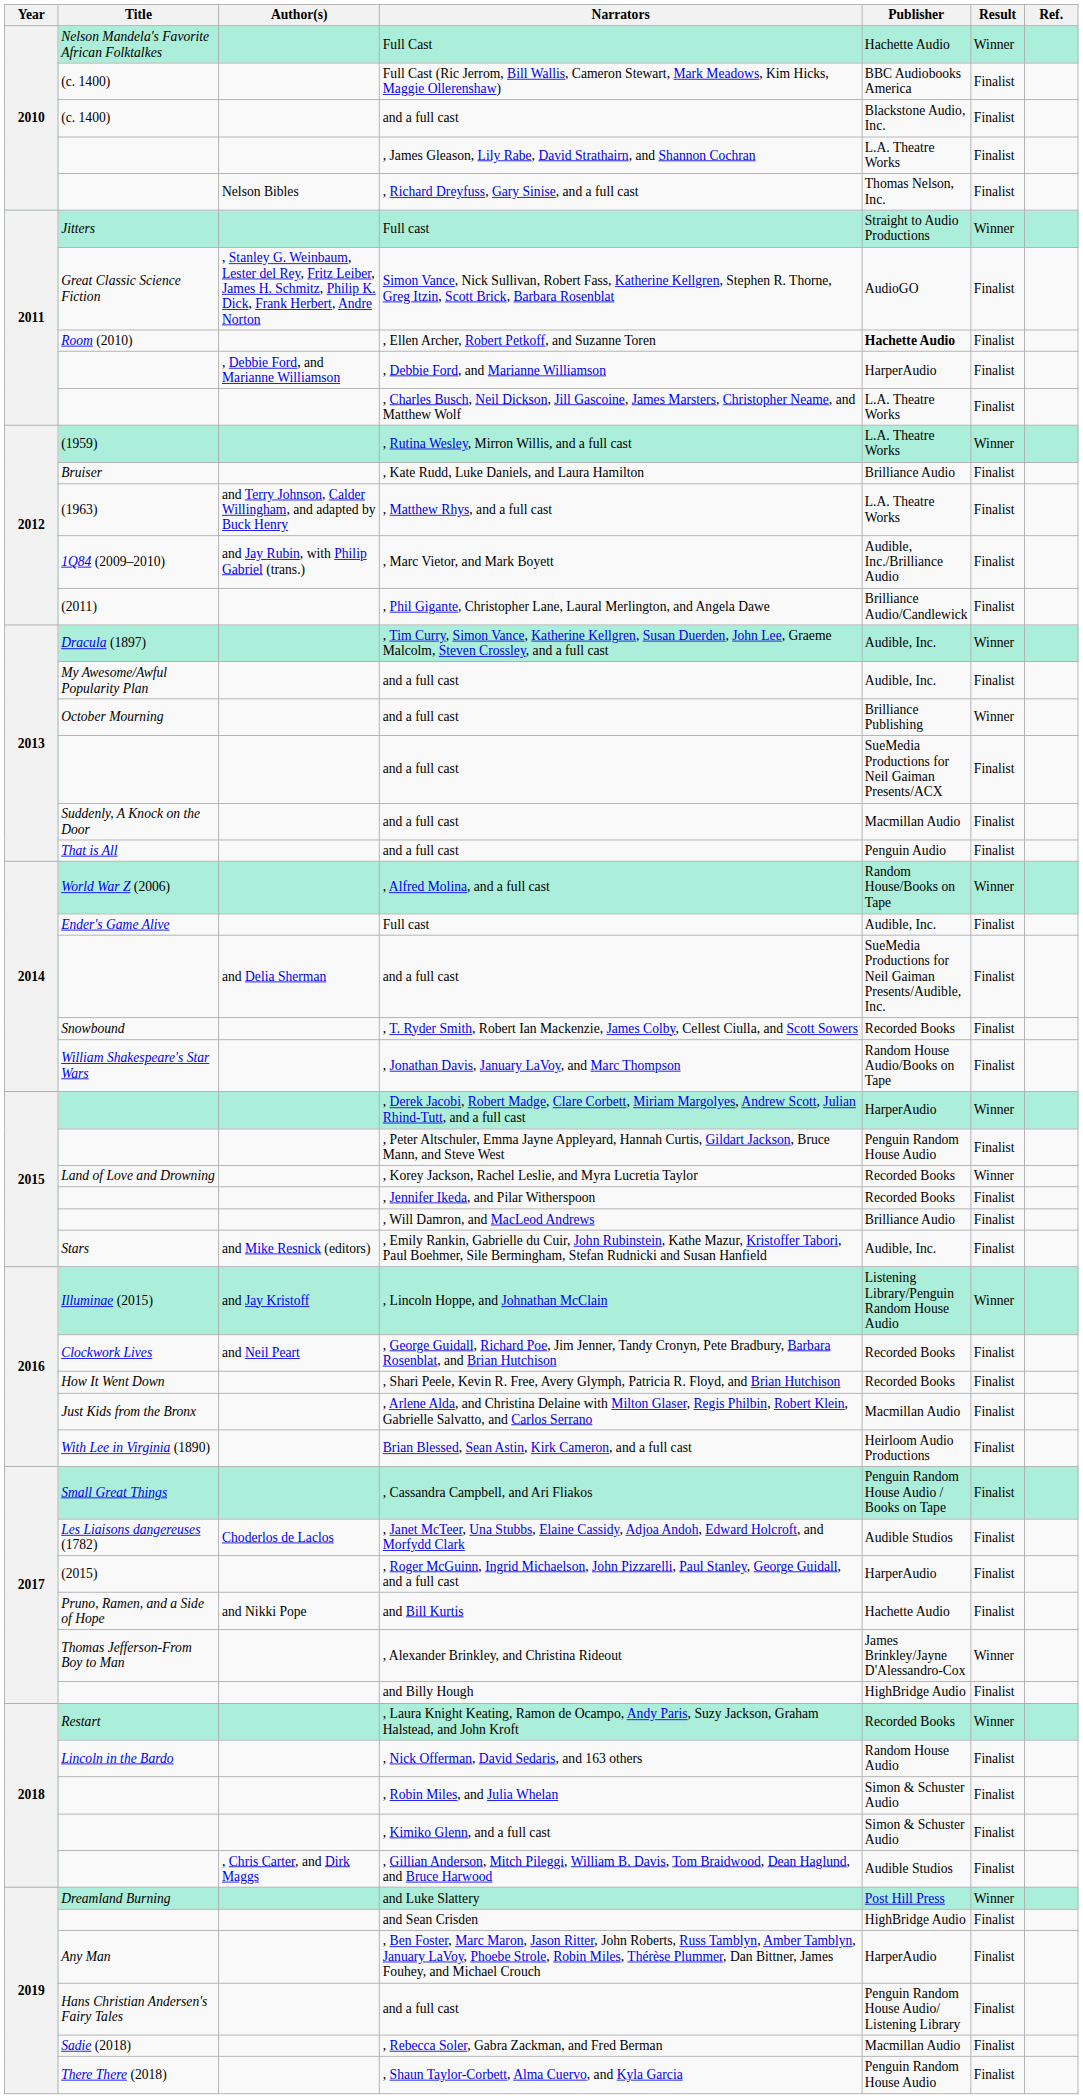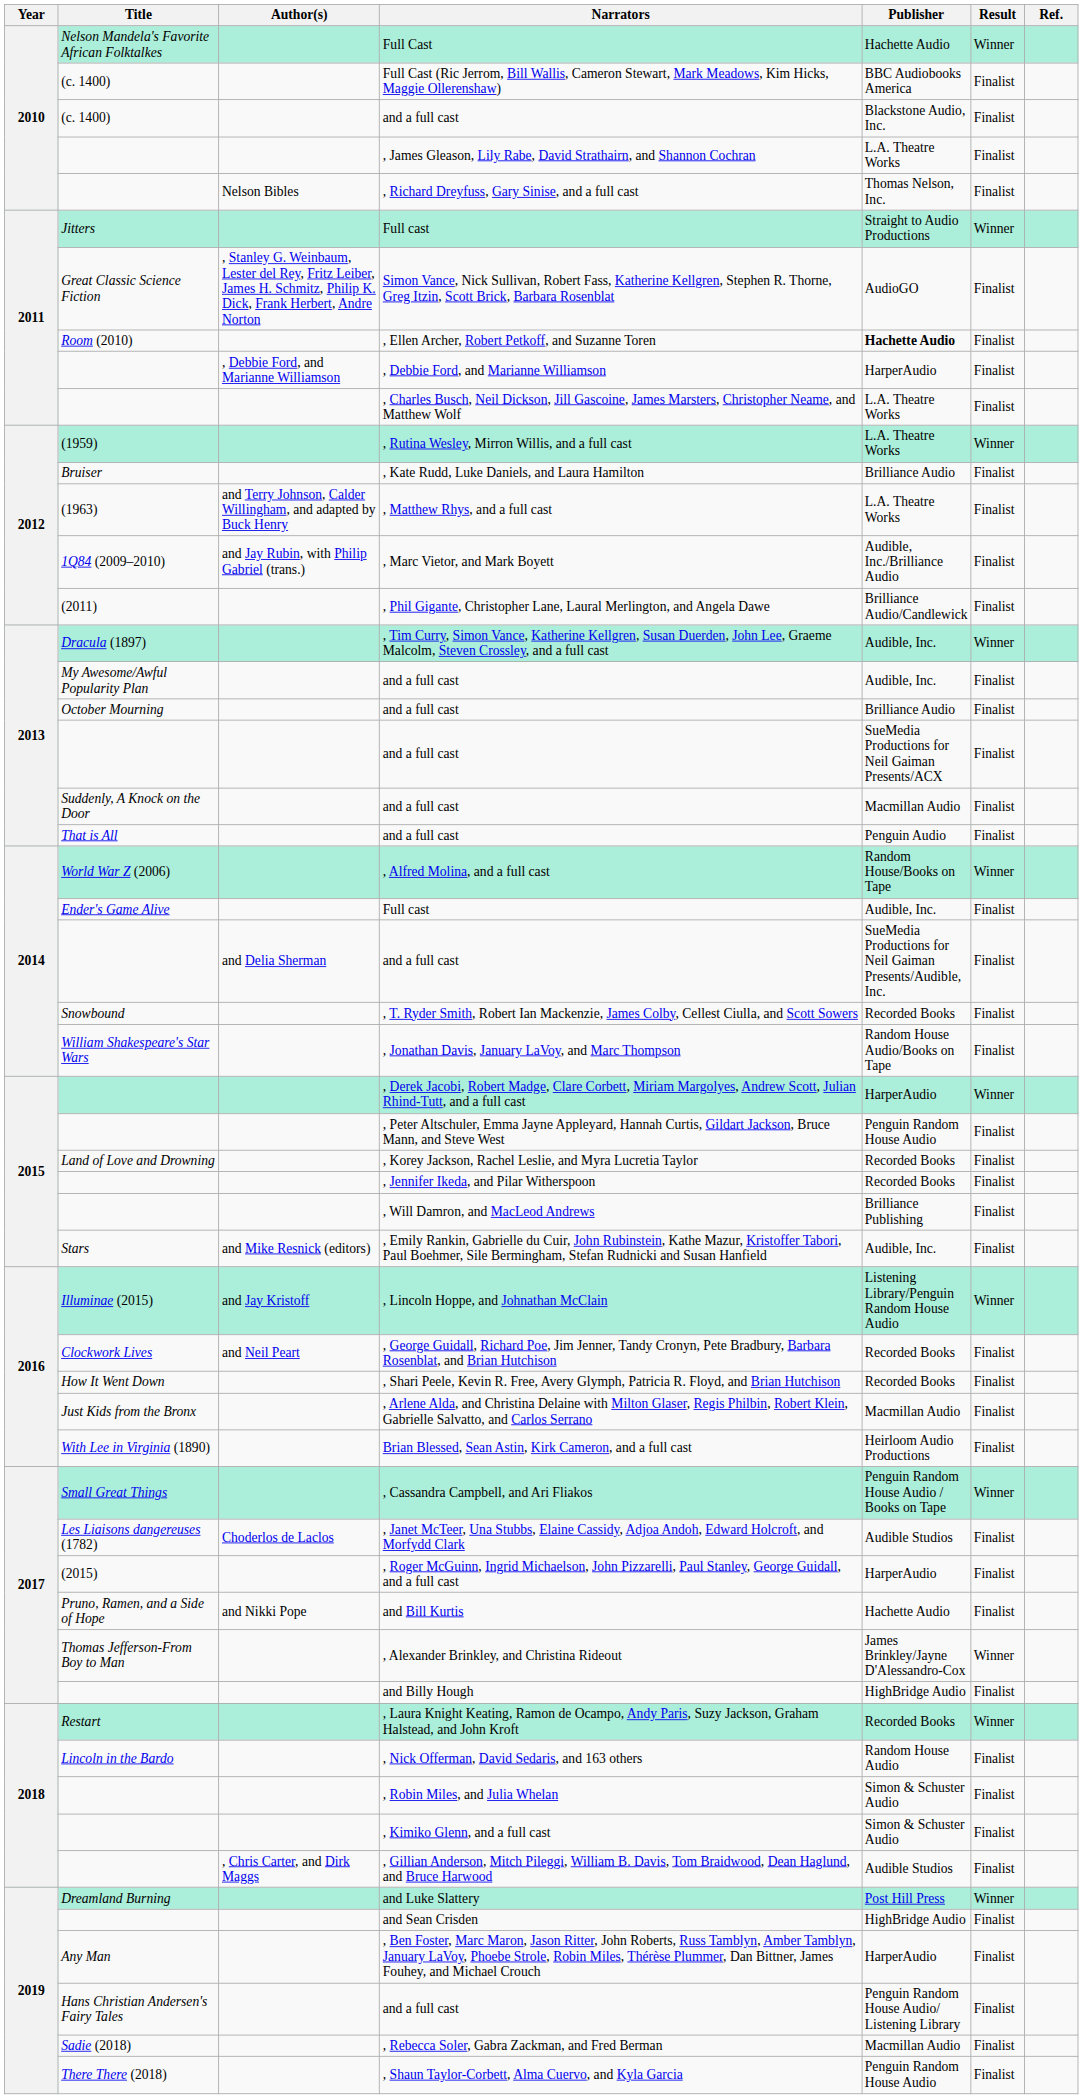 <table class="wikitable sortable mw-collapsible" style="width:100%">
 <tr>
 <th scope="col" width="5%">Year</th>
 <th scope="col" width="15%">Title</th>
 <th scope="col" width="15%">Author(s)</th>
 <th scope="col" width="45%">Narrators</th>
 <th scope="col" width="10%">Publisher</th>
 <th scope="col" width="5%">Result</th>
 <th scope="col" width="5%">Ref.</th>
 </tr>
 <tr style="background:#ABEED9">
 <th rowspan="5">2010</th>
 <td><em>Nelson Mandela's Favorite African Folktalkes</em></td>
 <td></td>
 <td>Full Cast</td>
 <td>Hachette Audio</td>
 <td>Winner</td>
 <td></td>
 </tr>
 <tr>
 <td><em></em> (c. 1400)</td>
 <td></td>
 <td>Full Cast (Ric Jerrom, <a href='#'>Bill Wallis</a>, Cameron Stewart, <a href='#'>Mark Meadows</a>, Kim Hicks, <a href='#'>Maggie Ollerenshaw</a>)</td>
 <td>BBC Audiobooks America</td>
 <td>Finalist</td>
 <td></td>
 </tr>
 <tr>
 <td><em></em> (c. 1400)</td>
 <td></td>
 <td> and a full cast</td>
 <td>Blackstone Audio, Inc.</td>
 <td>Finalist</td>
 <td></td>
 </tr>
 <tr>
 <td><em></em></td>
 <td></td>
 <td>, James Gleason, <a href='#'>Lily Rabe</a>, <a href='#'>David Strathairn</a>, and <a href='#'>Shannon Cochran</a></td>
 <td>L.A. Theatre Works</td>
 <td>Finalist</td>
 <td></td>
 </tr>
 <tr>
 <td><em></em></td>
 <td>Nelson Bibles</td>
 <td>, <a href='#'>Richard Dreyfuss</a>, <a href='#'>Gary Sinise</a>, and a full cast</td>
 <td>Thomas Nelson, Inc.</td>
 <td>Finalist</td>
 <td></td>
 </tr>
 <tr style="background:#ABEED9">
 <th rowspan="5">2011</th>
 <td><em>Jitters</em></td>
 <td></td>
 <td>Full cast</td>
 <td>Straight to Audio Productions</td>
 <td>Winner</td>
 <td></td>
 </tr>
 <tr>
 <td><em>Great Classic Science Fiction</em></td>
 <td>, <a href='#'>Stanley G. Weinbaum</a>, <a href='#'>Lester del Rey</a>, <a href='#'>Fritz Leiber</a>, <a href='#'>James H. Schmitz</a>, <a href='#'>Philip K. Dick</a>, <a href='#'>Frank Herbert</a>, <a href='#'>Andre Norton</a></td>
 <td><a href='#'>Simon Vance</a>, Nick Sullivan, Robert Fass, <a href='#'>Katherine Kellgren</a>, Stephen R. Thorne, <a href='#'>Greg Itzin</a>, <a href='#'>Scott Brick</a>, <a href='#'>Barbara Rosenblat</a></td>
 <td>AudioGO</td>
 <td>Finalist</td>
 <td></td>
 </tr>
 <tr>
 <td><em><a href='#'>Room</a></em> (2010)</td>
 <td></td>
 <td>, Ellen Archer, <a href='#'>Robert Petkoff</a>, and Suzanne Toren</td>
 <td><strong>Hachette Audio</strong></td>
 <td>Finalist</td>
 <td></td>
 </tr>
 <tr>
 <td><em></em></td>
 <td>, <a href='#'>Debbie Ford</a>, and <a href='#'>Marianne Williamson</a></td>
 <td>, <a href='#'>Debbie Ford</a>, and <a href='#'>Marianne Williamson</a></td>
 <td>HarperAudio</td>
 <td>Finalist</td>
 <td></td>
 </tr>
 <tr>
 <td><em></em></td>
 <td></td>
 <td>, <a href='#'>Charles Busch</a>, <a href='#'>Neil Dickson</a>, <a href='#'>Jill Gascoine</a>, <a href='#'>James Marsters</a>, <a href='#'>Christopher Neame</a>, and Matthew Wolf</td>
 <td>L.A. Theatre Works</td>
 <td>Finalist</td>
 <td></td>
 </tr>
 <tr style="background:#ABEED9">
 <th rowspan="5">2012</th>
 <td><em></em> (1959)</td>
 <td></td>
 <td>, <a href='#'>Rutina Wesley</a>, Mirron Willis, and a full cast</td>
 <td>L.A. Theatre Works</td>
 <td>Winner</td>
 <td></td>
 </tr>
 <tr>
 <td><em>Bruiser</em></td>
 <td></td>
 <td>, Kate Rudd, Luke Daniels, and Laura Hamilton</td>
 <td>Brilliance Audio</td>
 <td>Finalist</td>
 <td></td>
 </tr>
 <tr>
 <td><em></em> (1963)</td>
 <td> and <a href='#'>Terry Johnson</a>, <a href='#'>Calder Willingham</a>, and adapted by <a href='#'>Buck Henry</a></td>
 <td>, <a href='#'>Matthew Rhys</a>, and a full cast</td>
 <td>L.A. Theatre Works</td>
 <td>Finalist</td>
 <td></td>
 </tr>
 <tr>
 <td><em><a href='#'>1Q84</a></em> (2009–2010)</td>
 <td> and <a href='#'>Jay Rubin</a>, with <a href='#'>Philip Gabriel</a> (trans.)</td>
 <td>, Marc Vietor, and Mark Boyett</td>
 <td>Audible, Inc./Brilliance Audio</td>
 <td>Finalist</td>
 <td></td>
 </tr>
 <tr>
 <td><em></em> (2011)</td>
 <td></td>
 <td>, <a href='#'>Phil Gigante</a>, Christopher Lane, Laural Merlington, and Angela Dawe</td>
 <td>Brilliance Audio/Candlewick</td>
 <td>Finalist</td>
 <td></td>
 </tr>
 <tr style="background:#ABEED9">
 <th rowspan="6">2013</th>
 <td><em><a href='#'>Dracula</a></em> (1897)</td>
 <td></td>
 <td>, <a href='#'>Tim Curry</a>, <a href='#'>Simon Vance</a>, <a href='#'>Katherine Kellgren</a>, <a href='#'>Susan Duerden</a>, <a href='#'>John Lee</a>, Graeme Malcolm, <a href='#'>Steven Crossley</a>, and a full cast</td>
 <td>Audible, Inc.</td>
 <td>Winner</td>
 <td></td>
 </tr>
 <tr>
 <td><em>My Awesome/Awful Popularity Plan</em></td>
 <td></td>
 <td> and a full cast</td>
 <td>Audible, Inc.</td>
 <td>Finalist</td>
 <td></td>
 </tr>
 <tr>
 <td><em>October Mourning</em></td>
 <td></td>
 <td> and a full cast</td>
-<td>Brilliance Publishing</td>
-<td>Winner</td>
+<td>Brilliance Audio</td>
+<td>Finalist</td>
 <td></td>
 </tr>
 <tr>
 <td><em></em></td>
 <td></td>
 <td> and a full cast</td>
 <td>SueMedia Productions for Neil Gaiman Presents/ACX</td>
 <td>Finalist</td>
 <td></td>
 </tr>
 <tr>
 <td><em>Suddenly, A Knock on the Door</em></td>
 <td></td>
 <td> and a full cast</td>
 <td>Macmillan Audio</td>
 <td>Finalist</td>
 <td></td>
 </tr>
 <tr>
 <td><em><a href='#'>That is All</a></em></td>
 <td></td>
 <td> and a full cast</td>
 <td>Penguin Audio</td>
 <td>Finalist</td>
 <td></td>
 </tr>
 <tr style="background:#ABEED9">
 <th rowspan="5">2014</th>
 <td><em><a href='#'>World War Z</a></em> (2006)</td>
 <td></td>
 <td>, <a href='#'>Alfred Molina</a>, and a full cast</td>
 <td>Random House/Books on Tape</td>
 <td>Winner</td>
 <td></td>
 </tr>
 <tr>
 <td><em><a href='#'>Ender's Game Alive</a></em></td>
 <td></td>
 <td>Full cast</td>
 <td>Audible, Inc.</td>
 <td>Finalist</td>
 <td></td>
 </tr>
 <tr>
 <td><em></em></td>
 <td> and <a href='#'>Delia Sherman</a></td>
 <td> and a full cast</td>
 <td>SueMedia Productions for Neil Gaiman Presents/Audible, Inc.</td>
 <td>Finalist</td>
 <td></td>
 </tr>
 <tr>
 <td><em>Snowbound</em></td>
 <td></td>
 <td>, <a href='#'>T. Ryder Smith</a>, Robert Ian Mackenzie, <a href='#'>James Colby</a>, Cellest Ciulla, and <a href='#'>Scott Sowers</a></td>
 <td>Recorded Books</td>
 <td>Finalist</td>
 <td></td>
 </tr>
 <tr>
 <td><em><a href='#'>William Shakespeare's Star Wars</a></em></td>
 <td></td>
 <td>, <a href='#'>Jonathan Davis</a>, <a href='#'>January LaVoy</a>, and <a href='#'>Marc Thompson</a></td>
 <td>Random House Audio/Books on Tape</td>
 <td>Finalist</td>
 <td></td>
 </tr>
 <tr style="background:#ABEED9">
 <th rowspan="6">2015</th>
 <td><em></em></td>
 <td></td>
 <td>, <a href='#'>Derek Jacobi</a>, <a href='#'>Robert Madge</a>, <a href='#'>Clare Corbett</a>, <a href='#'>Miriam Margolyes</a>, <a href='#'>Andrew Scott</a>, <a href='#'>Julian Rhind-Tutt</a>, and a full cast</td>
 <td>HarperAudio</td>
 <td>Winner</td>
 <td></td>
 </tr>
 <tr>
 <td><em></em></td>
 <td></td>
 <td>, Peter Altschuler, Emma Jayne Appleyard, Hannah Curtis, <a href='#'>Gildart Jackson</a>, Bruce Mann, and Steve West</td>
 <td>Penguin Random House Audio</td>
 <td>Finalist</td>
 <td></td>
 </tr>
 <tr>
 <td><em>Land of Love and Drowning</em></td>
 <td></td>
 <td>, Korey Jackson, Rachel Leslie, and Myra Lucretia Taylor</td>
 <td>Recorded Books</td>
-<td>Winner</td>
+<td>Finalist</td>
 <td></td>
 </tr>
 <tr>
 <td><em></em></td>
 <td></td>
 <td>, <a href='#'>Jennifer Ikeda</a>, and Pilar Witherspoon</td>
 <td>Recorded Books</td>
 <td>Finalist</td>
 <td></td>
 </tr>
 <tr>
 <td><em></em></td>
 <td></td>
 <td>, Will Damron, and <a href='#'>MacLeod Andrews</a></td>
-<td>Brilliance Audio</td>
+<td>Brilliance Publishing</td>
 <td>Finalist</td>
 <td></td>
 </tr>
 <tr>
 <td><em>Stars</em></td>
 <td> and <a href='#'>Mike Resnick</a> (editors)</td>
 <td>, Emily Rankin, Gabrielle du Cuir, <a href='#'>John Rubinstein</a>, Kathe Mazur, <a href='#'>Kristoffer Tabori</a>, Paul Boehmer, Sile Bermingham, Stefan Rudnicki and Susan Hanfield</td>
 <td>Audible, Inc.</td>
 <td>Finalist</td>
 <td></td>
 </tr>
 <tr style="background:#ABEED9">
 <th rowspan="5">2016</th>
 <td><em><a href='#'>Illuminae</a></em> (2015)</td>
 <td> and <a href='#'>Jay Kristoff</a></td>
 <td>, Lincoln Hoppe, and <a href='#'>Johnathan McClain</a></td>
 <td>Listening Library/Penguin Random House Audio</td>
 <td>Winner</td>
 <td></td>
 </tr>
 <tr>
 <td><em><a href='#'>Clockwork Lives</a></em></td>
 <td> and <a href='#'>Neil Peart</a></td>
 <td>, <a href='#'>George Guidall</a>, <a href='#'>Richard Poe</a>, Jim Jenner, Tandy Cronyn, Pete Bradbury, <a href='#'>Barbara Rosenblat</a>, and <a href='#'>Brian Hutchison</a></td>
 <td>Recorded Books</td>
 <td>Finalist</td>
 <td></td>
 </tr>
 <tr>
 <td><em>How It Went Down</em></td>
 <td></td>
 <td>, Shari Peele, Kevin R. Free, Avery Glymph, Patricia R. Floyd, and <a href='#'>Brian Hutchison</a></td>
 <td>Recorded Books</td>
 <td>Finalist</td>
 <td></td>
 </tr>
 <tr>
 <td><em>Just Kids from the Bronx</em></td>
 <td></td>
 <td>, <a href='#'>Arlene Alda</a>, and Christina Delaine with <a href='#'>Milton Glaser</a>, <a href='#'>Regis Philbin</a>, <a href='#'>Robert Klein</a>, Gabrielle Salvatto, and <a href='#'>Carlos Serrano</a></td>
 <td>Macmillan Audio</td>
 <td>Finalist</td>
 <td></td>
 </tr>
 <tr>
 <td><em><a href='#'>With Lee in Virginia</a></em> (1890)</td>
 <td></td>
 <td><a href='#'>Brian Blessed</a>, <a href='#'>Sean Astin</a>, <a href='#'>Kirk Cameron</a>, and a full cast</td>
 <td>Heirloom Audio Productions</td>
 <td>Finalist</td>
 <td></td>
 </tr>
 <tr style="background:#ABEED9">
 <th rowspan="6">2017</th>
 <td><em><a href='#'>Small Great Things</a></em></td>
 <td></td>
 <td>, Cassandra Campbell, and Ari Fliakos</td>
 <td>Penguin Random House Audio / Books on Tape</td>
-<td>Finalist</td>
+<td>Winner</td>
 <td></td>
 </tr>
 <tr>
 <td><em><a href='#'>Les Liaisons dangereuses</a></em> (1782)</td>
 <td><a href='#'>Choderlos de Laclos</a></td>
 <td>, <a href='#'>Janet McTeer</a>, <a href='#'>Una Stubbs</a>, <a href='#'>Elaine Cassidy</a>, <a href='#'>Adjoa Andoh</a>, <a href='#'>Edward Holcroft</a>, and <a href='#'>Morfydd Clark</a></td>
 <td>Audible Studios</td>
 <td>Finalist</td>
 <td></td>
 </tr>
 <tr>
 <td><em></em> (2015)</td>
 <td></td>
 <td>, <a href='#'>Roger McGuinn</a>, <a href='#'>Ingrid Michaelson</a>, <a href='#'>John Pizzarelli</a>, <a href='#'>Paul Stanley</a>, <a href='#'>George Guidall</a>, and a full cast</td>
 <td>HarperAudio</td>
 <td>Finalist</td>
 <td></td>
 </tr>
 <tr>
 <td><em>Pruno, Ramen, and a Side of Hope</em></td>
 <td> and Nikki Pope</td>
 <td> and <a href='#'>Bill Kurtis</a></td>
 <td>Hachette Audio</td>
 <td>Finalist</td>
 <td></td>
 </tr>
 <tr>
 <td><em>Thomas Jefferson-From Boy to Man</em></td>
 <td></td>
 <td>, Alexander Brinkley, and Christina Rideout</td>
 <td>James Brinkley/Jayne D'Alessandro-Cox</td>
 <td>Winner</td>
 <td></td>
 </tr>
 <tr>
 <td><em></em></td>
 <td></td>
 <td> and Billy Hough</td>
 <td>HighBridge Audio</td>
 <td>Finalist</td>
 <td></td>
 </tr>
 <tr style="background:#ABEED9">
 <th rowspan="5">2018</th>
 <td><em>Restart</em></td>
 <td></td>
 <td>, Laura Knight Keating, Ramon de Ocampo, <a href='#'>Andy Paris</a>, Suzy Jackson, Graham Halstead, and John Kroft</td>
 <td>Recorded Books</td>
 <td>Winner</td>
 <td></td>
 </tr>
 <tr>
 <td><em><a href='#'>Lincoln in the Bardo</a></em></td>
 <td></td>
 <td>, <a href='#'>Nick Offerman</a>, <a href='#'>David Sedaris</a>, and 163 others</td>
 <td>Random House Audio</td>
 <td>Finalist</td>
 <td></td>
 </tr>
 <tr>
 <td><em></em></td>
 <td></td>
 <td>, <a href='#'>Robin Miles</a>, and <a href='#'>Julia Whelan</a></td>
 <td>Simon & Schuster Audio</td>
 <td>Finalist</td>
 <td></td>
 </tr>
 <tr>
 <td><em></em></td>
 <td></td>
 <td>, <a href='#'>Kimiko Glenn</a>, and a full cast</td>
 <td>Simon & Schuster Audio</td>
 <td>Finalist</td>
 <td></td>
 </tr>
 <tr>
 <td><em></em></td>
 <td>, <a href='#'>Chris Carter</a>, and <a href='#'>Dirk Maggs</a></td>
 <td>, <a href='#'>Gillian Anderson</a>, <a href='#'>Mitch Pileggi</a>, <a href='#'>William B. Davis</a>, <a href='#'>Tom Braidwood</a>, <a href='#'>Dean Haglund</a>, and <a href='#'>Bruce Harwood</a></td>
 <td>Audible Studios</td>
 <td>Finalist</td>
 <td></td>
 </tr>
 <tr style="background:#ABEED9">
 <th rowspan="6">2019</th>
 <td><em>Dreamland Burning</em></td>
 <td></td>
 <td> and Luke Slattery</td>
 <td><a href='#'>Post Hill Press</a></td>
 <td>Winner</td>
 <td></td>
 </tr>
 <tr>
 <td><em></em></td>
 <td></td>
 <td> and Sean Crisden</td>
 <td>HighBridge Audio</td>
 <td>Finalist</td>
 <td></td>
 </tr>
 <tr>
 <td><em>Any Man</em></td>
 <td></td>
 <td>, <a href='#'>Ben Foster</a>, <a href='#'>Marc Maron</a>, <a href='#'>Jason Ritter</a>, John Roberts, <a href='#'>Russ Tamblyn</a>, <a href='#'>Amber Tamblyn</a>, <a href='#'>January LaVoy</a>, <a href='#'>Phoebe Strole</a>, <a href='#'>Robin Miles</a>, <a href='#'>Thérèse Plummer</a>, Dan Bittner, James Fouhey, and Michael Crouch</td>
 <td>HarperAudio</td>
 <td>Finalist</td>
 <td></td>
 </tr>
 <tr>
 <td><em>Hans Christian Andersen's Fairy Tales</em></td>
 <td></td>
 <td> and a full cast</td>
 <td>Penguin Random House Audio/ Listening Library</td>
 <td>Finalist</td>
 <td></td>
 </tr>
 <tr>
 <td><em><a href='#'>Sadie</a></em> (2018)</td>
 <td></td>
 <td>, <a href='#'>Rebecca Soler</a>, Gabra Zackman, and Fred Berman</td>
 <td>Macmillan Audio</td>
 <td>Finalist</td>
 <td></td>
 </tr>
 <tr>
 <td><em><a href='#'>There There</a></em> (2018)</td>
 <td></td>
 <td>, <a href='#'>Shaun Taylor-Corbett</a>, <a href='#'>Alma Cuervo</a>, and <a href='#'>Kyla Garcia</a></td>
 <td>Penguin Random House Audio</td>
 <td>Finalist</td>
 <td></td>
 </tr>
 </table>
